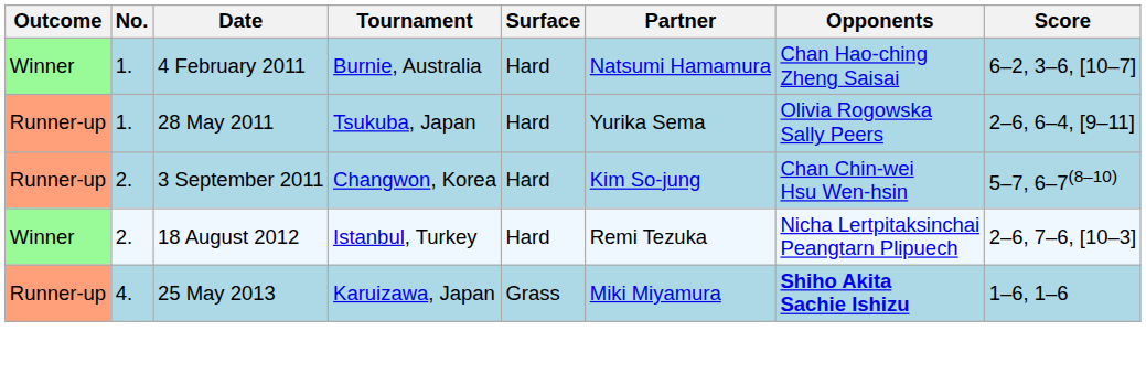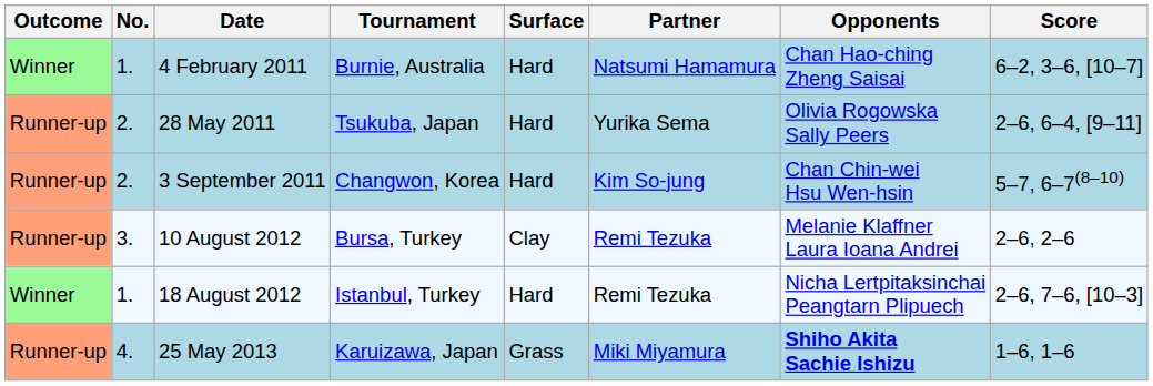 <table class="sortable wikitable" style="font-size:97%;">
 <tr>
 <th>Outcome</th>
 <th>No.</th>
 <th>Date</th>
 <th>Tournament</th>
 <th>Surface</th>
 <th>Partner</th>
 <th>Opponents</th>
 <th>Score</th>
 </tr>
 <tr style="background:lightblue;">
 <td style="background:#98fb98;">Winner</td>
 <td>1.</td>
 <td>4 February 2011</td>
 <td><a href='#'>Burnie</a>, Australia</td>
 <td>Hard</td>
 <td> <a href='#'>Natsumi Hamamura</a></td>
 <td> <a href='#'>Chan Hao-ching</a> <br>  <a href='#'>Zheng Saisai</a></td>
 <td>6–2, 3–6, [10–7]</td>
 </tr>
 <tr style="background:lightblue;">
 <td bgcolor="FFA07A">Runner-up</td>
-<td>1.</td>
+<td>2.</td>
 <td>28 May 2011</td>
 <td><a href='#'>Tsukuba</a>, Japan</td>
 <td>Hard</td>
 <td> Yurika Sema</td>
 <td> <a href='#'>Olivia Rogowska</a> <br>  <a href='#'>Sally Peers</a></td>
 <td>2–6, 6–4, [9–11]</td>
 </tr>
 <tr style="background:lightblue;">
 <td style="background:#ffa07a;">Runner-up</td>
 <td>2.</td>
 <td>3 September 2011</td>
 <td><a href='#'>Changwon</a>, Korea</td>
 <td>Hard</td>
 <td> <a href='#'>Kim So-jung</a></td>
 <td> <a href='#'>Chan Chin-wei</a> <br>  <a href='#'>Hsu Wen-hsin</a></td>
 <td>5–7, 6–7<sup>(8–10)</sup></td>
 </tr>
 <tr style="background:#f0f8ff;">
+<td style="background:#ffa07a;">Runner-up</td>
+<td>3.</td>
+<td>10 August 2012</td>
+<td><a href='#'>Bursa</a>, Turkey</td>
+<td>Clay</td>
+<td> <a href='#'>Remi Tezuka</a></td>
+<td> <a href='#'>Melanie Klaffner</a> <br>  <a href='#'>Laura Ioana Andrei</a></td>
+<td>2–6, 2–6</td>
+</tr>
+<tr style="background:#f0f8ff;">
 <td style="background:#98fb98;">Winner</td>
-<td>2.</td>
+<td>1.</td>
 <td>18 August 2012</td>
 <td><a href='#'>Istanbul</a>, Turkey</td>
 <td>Hard</td>
 <td> Remi Tezuka</td>
 <td> <a href='#'>Nicha Lertpitaksinchai</a> <br>  <a href='#'>Peangtarn Plipuech</a></td>
 <td>2–6, 7–6, [10–3]</td>
 </tr>
 <tr style="background:lightblue;">
 <td style="background:#ffa07a;">Runner-up</td>
 <td>4.</td>
 <td>25 May 2013</td>
 <td><a href='#'>Karuizawa</a>, Japan</td>
 <td>Grass</td>
 <td> <a href='#'>Miki Miyamura</a></td>
 <td><strong> <a href='#'>Shiho Akita</a> <br>  <a href='#'>Sachie Ishizu</a></strong></td>
 <td>1–6, 1–6</td>
 </tr>
 </table>
